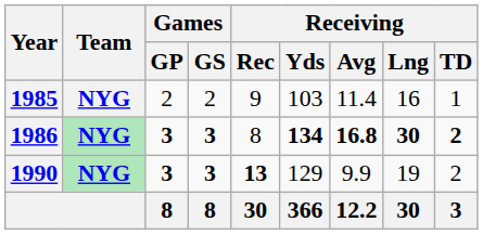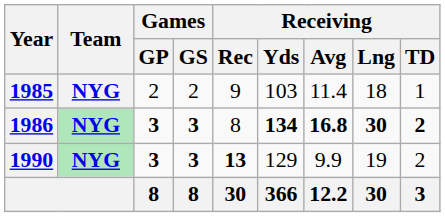 <table class="wikitable" style="text-align:center">
 <tr>
 <th rowspan="2">Year</th>
 <th rowspan="2">Team</th>
 <th colspan="2">Games</th>
 <th colspan="5">Receiving</th>
 </tr>
 <tr>
 <th>GP</th>
 <th>GS</th>
 <th>Rec</th>
 <th>Yds</th>
 <th>Avg</th>
 <th>Lng</th>
 <th>TD</th>
 </tr>
 <tr>
 <th><a href='#'>1985</a></th>
 <th><a href='#'>NYG</a></th>
 <td>2</td>
 <td>2</td>
 <td>9</td>
 <td>103</td>
 <td>11.4</td>
-<td>16</td>
+<td>18</td>
 <td>1</td>
 </tr>
 <tr>
 <th><a href='#'>1986</a></th>
 <th style="background:#afe6ba; width:3em;"><a href='#'>NYG</a></th>
 <td><strong>3</strong></td>
 <td><strong>3</strong></td>
 <td>8</td>
 <td><strong>134</strong></td>
 <td><strong>16.8</strong></td>
 <td><strong>30</strong></td>
 <td><strong>2</strong></td>
 </tr>
 <tr>
 <th><a href='#'>1990</a></th>
 <th style="background:#afe6ba; width:3em;"><a href='#'>NYG</a></th>
 <td><strong>3</strong></td>
 <td><strong>3</strong></td>
 <td><strong>13</strong></td>
 <td>129</td>
 <td>9.9</td>
 <td>19</td>
 <td>2</td>
 </tr>
 <tr>
 <th colspan="2"></th>
 <th>8</th>
 <th>8</th>
 <th>30</th>
 <th>366</th>
 <th>12.2</th>
 <th>30</th>
 <th>3</th>
 </tr>
 </table>
